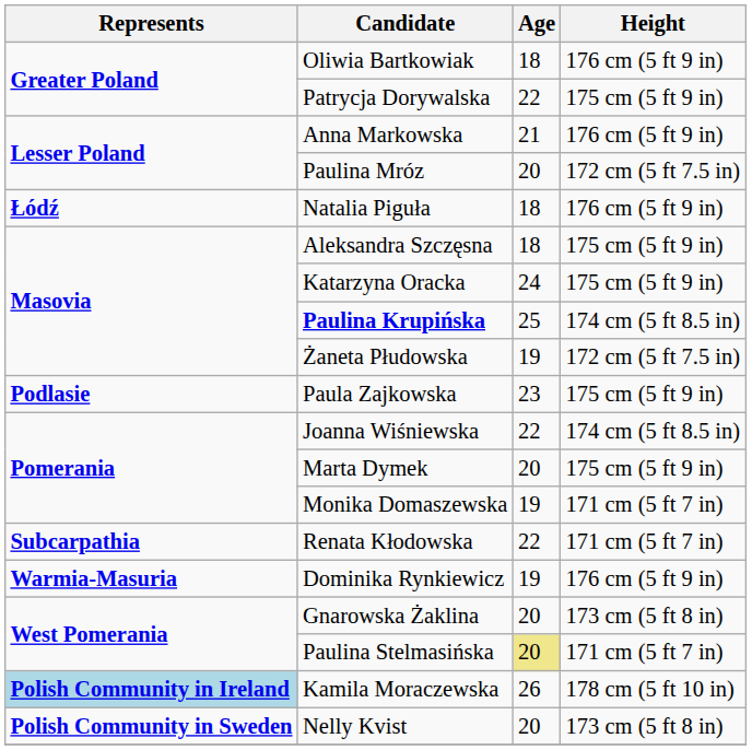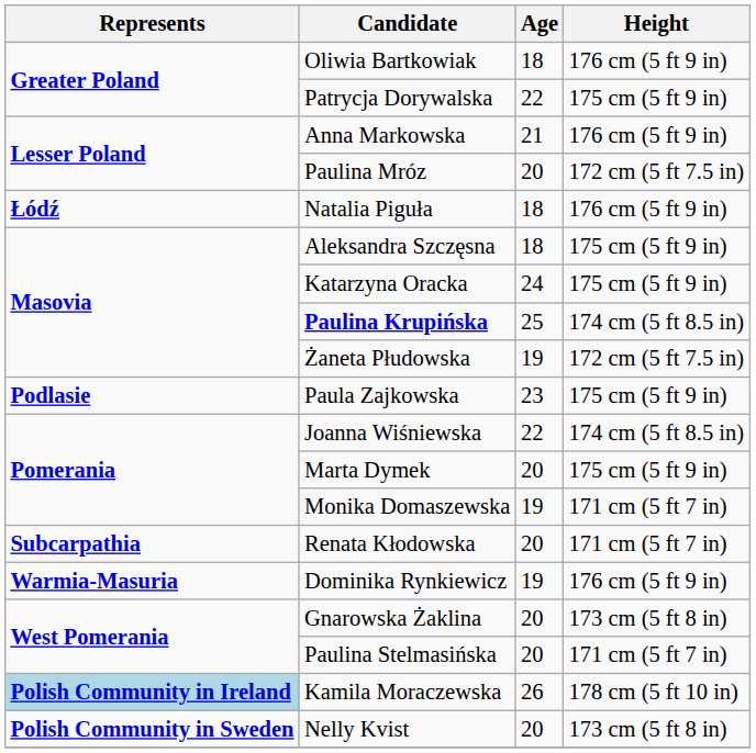 <table class="wikitable sortable" style="font-size: 95%;">
 <tr>
 <th>Represents</th>
 <th>Candidate</th>
 <th>Age</th>
 <th>Height</th>
 </tr>
 <tr>
 <td rowspan="2"> <strong><a href='#'>Greater Poland</a></strong></td>
 <td>Oliwia Bartkowiak</td>
 <td>18</td>
 <td>176 cm (5 ft 9 in)</td>
 </tr>
 <tr>
 <td>Patrycja Dorywalska</td>
 <td>22</td>
 <td>175 cm (5 ft 9 in)</td>
 </tr>
 <tr>
 <td rowspan="2"> <strong><a href='#'>Lesser Poland</a></strong></td>
 <td>Anna Markowska</td>
 <td>21</td>
 <td>176 cm (5 ft 9 in)</td>
 </tr>
 <tr>
 <td>Paulina Mróz</td>
 <td>20</td>
 <td>172 cm (5 ft 7.5 in)</td>
 </tr>
 <tr>
 <td> <strong><a href='#'>Łódź</a></strong></td>
 <td>Natalia Piguła</td>
 <td>18</td>
 <td>176 cm (5 ft 9 in)</td>
 </tr>
 <tr>
 <td rowspan="4"> <strong><a href='#'>Masovia</a></strong></td>
 <td>Aleksandra Szczęsna</td>
 <td>18</td>
 <td>175 cm (5 ft 9 in)</td>
 </tr>
 <tr>
 <td>Katarzyna Oracka</td>
 <td>24</td>
 <td>175 cm (5 ft 9 in)</td>
 </tr>
 <tr>
 <td><strong><a href='#'>Paulina Krupińska</a></strong></td>
 <td>25</td>
 <td>174 cm (5 ft 8.5 in)</td>
 </tr>
 <tr>
 <td>Żaneta Płudowska</td>
 <td>19</td>
 <td>172 cm (5 ft 7.5 in)</td>
 </tr>
 <tr>
 <td> <strong><a href='#'>Podlasie</a></strong></td>
 <td>Paula Zajkowska</td>
 <td>23</td>
 <td>175 cm (5 ft 9 in)</td>
 </tr>
 <tr>
 <td rowspan="3"> <strong><a href='#'>Pomerania</a></strong></td>
 <td>Joanna Wiśniewska</td>
 <td>22</td>
 <td>174 cm (5 ft 8.5 in)</td>
 </tr>
 <tr>
 <td>Marta Dymek</td>
 <td>20</td>
 <td>175 cm (5 ft 9 in)</td>
 </tr>
 <tr>
 <td>Monika Domaszewska</td>
 <td>19</td>
 <td>171 cm (5 ft 7 in)</td>
 </tr>
 <tr>
 <td> <strong><a href='#'>Subcarpathia</a></strong></td>
 <td>Renata Kłodowska</td>
-<td>22</td>
+<td>20</td>
 <td>171 cm  (5 ft 7 in)</td>
 </tr>
 <tr>
 <td> <strong><a href='#'>Warmia-Masuria</a></strong></td>
 <td>Dominika Rynkiewicz</td>
 <td>19</td>
 <td>176 cm (5 ft 9 in)</td>
 </tr>
 <tr>
 <td rowspan="2"> <strong><a href='#'>West Pomerania</a></strong></td>
 <td>Gnarowska Żaklina</td>
 <td>20</td>
 <td>173 cm (5 ft 8 in)</td>
 </tr>
 <tr>
 <td>Paulina Stelmasińska</td>
-<td style="background: khaki;">20</td>
+<td>20</td>
 <td>171 cm (5 ft 7 in)</td>
 </tr>
 <tr>
 <td style="background: lightblue;"> <strong><a href='#'>Polish Community in Ireland</a></strong></td>
 <td>Kamila Moraczewska</td>
 <td>26</td>
 <td>178 cm (5 ft 10 in)</td>
 </tr>
 <tr>
 <td> <strong><a href='#'>Polish Community in Sweden</a></strong></td>
 <td>Nelly Kvist</td>
 <td>20</td>
 <td>173 cm (5 ft 8 in)</td>
 </tr>
 <tr>
 </tr>
 </table>
